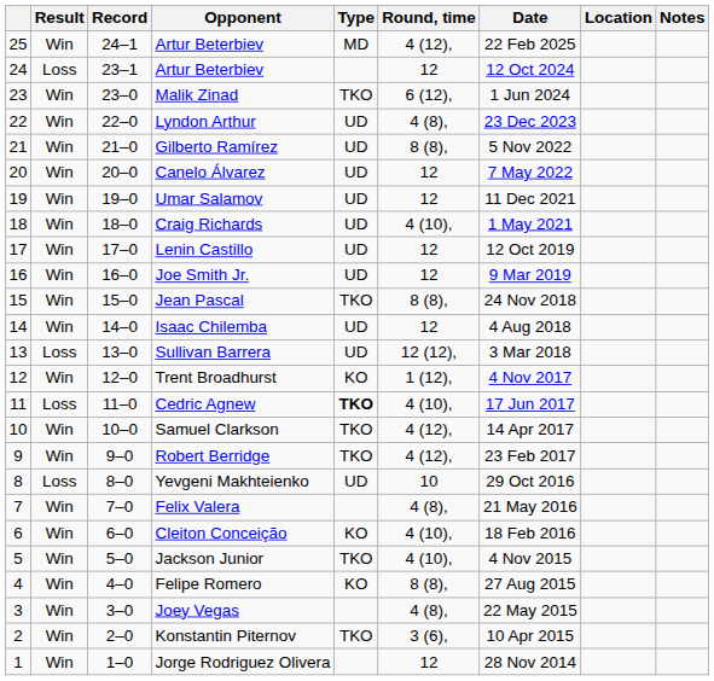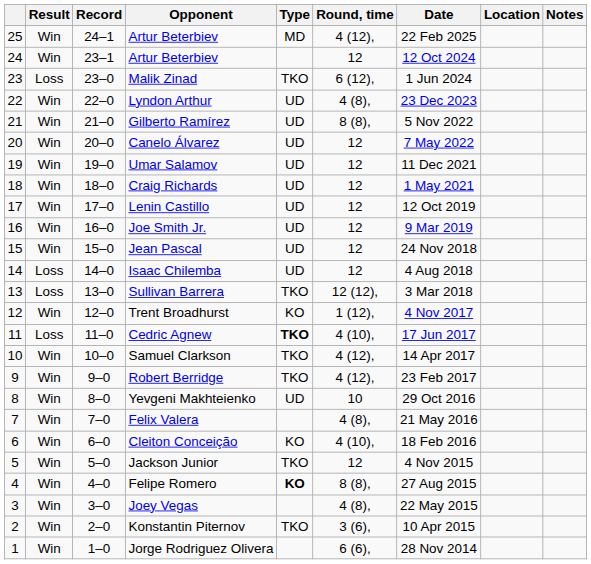 <table class=wikitable style=text-align:center>
 <tr>
 <th></th>
 <th>Result</th>
 <th>Record</th>
 <th>Opponent</th>
 <th>Type</th>
 <th>Round, time</th>
 <th>Date</th>
 <th>Location</th>
 <th>Notes</th>
 </tr>
 <tr>
 <td>25</td>
 <td>Win</td>
 <td>24–1</td>
 <td align=left><a href='#'>Artur Beterbiev</a></td>
 <td>MD</td>
 <td>4 (12), </td>
 <td>22 Feb 2025</td>
 <td align=left></td>
 <td align=left></td>
 </tr>
 <tr>
 <td>24</td>
-<td>Loss</td>
+<td>Win</td>
 <td>23–1</td>
 <td align=left><a href='#'>Artur Beterbiev</a></td>
 <td></td>
 <td>12</td>
 <td><a href='#'>12 Oct 2024</a></td>
 <td align=left></td>
 <td align=left></td>
 </tr>
 <tr>
 <td>23</td>
-<td>Win</td>
+<td>Loss</td>
 <td>23–0</td>
 <td align=left><a href='#'>Malik Zinad</a></td>
 <td>TKO</td>
 <td>6 (12), </td>
 <td>1 Jun 2024</td>
 <td align=left></td>
 <td align=left></td>
 </tr>
 <tr>
 <td>22</td>
 <td>Win</td>
 <td>22–0</td>
 <td align=left><a href='#'>Lyndon Arthur</a></td>
 <td>UD</td>
 <td>4 (8), </td>
 <td><a href='#'>23 Dec 2023</a></td>
 <td align=left></td>
 <td align=left></td>
 </tr>
 <tr>
 <td>21</td>
 <td>Win</td>
 <td>21–0</td>
 <td align=left><a href='#'>Gilberto Ramírez</a></td>
 <td>UD</td>
 <td>8 (8), </td>
 <td>5 Nov 2022</td>
 <td align=left></td>
 <td align=left></td>
 </tr>
 <tr>
 <td>20</td>
 <td>Win</td>
 <td>20–0</td>
 <td align=left><a href='#'>Canelo Álvarez</a></td>
 <td>UD</td>
 <td>12</td>
 <td><a href='#'>7 May 2022</a></td>
 <td align=left></td>
 <td align=left></td>
 </tr>
 <tr>
 <td>19</td>
 <td>Win</td>
 <td>19–0</td>
 <td align=left><a href='#'>Umar Salamov</a></td>
 <td>UD</td>
 <td>12</td>
 <td>11 Dec 2021</td>
 <td align=left></td>
 <td align=left></td>
 </tr>
 <tr>
 <td>18</td>
 <td>Win</td>
 <td>18–0</td>
 <td align=left><a href='#'>Craig Richards</a></td>
 <td>UD</td>
-<td>4 (10), </td>
+<td>12</td>
 <td><a href='#'>1 May 2021</a></td>
 <td align=left></td>
 <td align=left></td>
 </tr>
 <tr>
 <td>17</td>
 <td>Win</td>
 <td>17–0</td>
 <td align=left><a href='#'>Lenin Castillo</a></td>
 <td>UD</td>
 <td>12</td>
 <td>12 Oct 2019</td>
 <td align=left></td>
 <td align=left></td>
 </tr>
 <tr>
 <td>16</td>
 <td>Win</td>
 <td>16–0</td>
 <td align=left><a href='#'>Joe Smith Jr.</a></td>
 <td>UD</td>
 <td>12</td>
 <td><a href='#'>9 Mar 2019</a></td>
 <td align=left></td>
 <td align=left></td>
 </tr>
 <tr>
 <td>15</td>
 <td>Win</td>
 <td>15–0</td>
 <td align=left><a href='#'>Jean Pascal</a></td>
-<td>TKO</td>
-<td>8 (8), </td>
+<td>UD</td>
+<td>12</td>
 <td>24 Nov 2018</td>
 <td align=left></td>
 <td align=left></td>
 </tr>
 <tr>
 <td>14</td>
-<td>Win</td>
+<td>Loss</td>
 <td>14–0</td>
 <td align=left><a href='#'>Isaac Chilemba</a></td>
 <td>UD</td>
 <td>12</td>
 <td>4 Aug 2018</td>
 <td align=left></td>
 <td align=left></td>
 </tr>
 <tr>
 <td>13</td>
 <td>Loss</td>
 <td>13–0</td>
 <td align=left><a href='#'>Sullivan Barrera</a></td>
-<td>UD</td>
+<td>TKO</td>
 <td>12 (12), </td>
 <td>3 Mar 2018</td>
 <td align=left></td>
 <td align=left></td>
 </tr>
 <tr>
 <td>12</td>
 <td>Win</td>
 <td>12–0</td>
 <td align=left>Trent Broadhurst</td>
 <td>KO</td>
 <td>1 (12), </td>
 <td><a href='#'>4 Nov 2017</a></td>
 <td align=left></td>
 <td align=left></td>
 </tr>
 <tr>
 <td>11</td>
 <td>Loss</td>
 <td>11–0</td>
 <td align=left><a href='#'>Cedric Agnew</a></td>
 <td><strong>TKO</strong></td>
 <td>4 (10), </td>
 <td><a href='#'>17 Jun 2017</a></td>
 <td align=left></td>
 <td align=left></td>
 </tr>
 <tr>
 <td>10</td>
 <td>Win</td>
 <td>10–0</td>
 <td align=left>Samuel Clarkson</td>
 <td>TKO</td>
 <td>4 (12), </td>
 <td>14 Apr 2017</td>
 <td align=left></td>
 <td align=left></td>
 </tr>
 <tr>
 <td>9</td>
 <td>Win</td>
 <td>9–0</td>
 <td align=left><a href='#'>Robert Berridge</a></td>
 <td>TKO</td>
 <td>4 (12), </td>
 <td>23 Feb 2017</td>
 <td align=left></td>
 <td align=left></td>
 </tr>
 <tr>
 <td>8</td>
-<td>Loss</td>
+<td>Win</td>
 <td>8–0</td>
 <td align=left>Yevgeni Makhteienko</td>
 <td>UD</td>
 <td>10</td>
 <td>29 Oct 2016</td>
 <td align=left></td>
 <td align=left></td>
 </tr>
 <tr>
 <td>7</td>
 <td>Win</td>
 <td>7–0</td>
 <td align=left><a href='#'>Felix Valera</a></td>
 <td></td>
 <td>4 (8), </td>
 <td>21 May 2016</td>
 <td align=left></td>
 <td align=left></td>
 </tr>
 <tr>
 <td>6</td>
 <td>Win</td>
 <td>6–0</td>
 <td align=left><a href='#'>Cleiton Conceição</a></td>
 <td>KO</td>
 <td>4 (10), </td>
 <td>18 Feb 2016</td>
 <td align=left></td>
 <td align=left></td>
 </tr>
 <tr>
 <td>5</td>
 <td>Win</td>
 <td>5–0</td>
 <td align=left>Jackson Junior</td>
 <td>TKO</td>
-<td>4 (10), </td>
+<td>12</td>
 <td>4 Nov 2015</td>
 <td align=left></td>
 <td align=left></td>
 </tr>
 <tr>
 <td>4</td>
 <td>Win</td>
 <td>4–0</td>
 <td align=left>Felipe Romero</td>
-<td>KO</td>
+<td><strong>KO</strong></td>
 <td>8 (8), </td>
 <td>27 Aug 2015</td>
 <td align=left></td>
 <td align=left></td>
 </tr>
 <tr>
 <td>3</td>
 <td>Win</td>
 <td>3–0</td>
 <td align=left><a href='#'>Joey Vegas</a></td>
 <td></td>
 <td>4 (8), </td>
 <td>22 May 2015</td>
 <td align=left></td>
 <td align=left></td>
 </tr>
 <tr>
 <td>2</td>
 <td>Win</td>
 <td>2–0</td>
 <td align=left>Konstantin Piternov</td>
 <td>TKO</td>
 <td>3 (6), </td>
 <td>10 Apr 2015</td>
 <td align=left></td>
 <td align=left></td>
 </tr>
 <tr>
 <td>1</td>
 <td>Win</td>
 <td>1–0</td>
 <td align=left>Jorge Rodriguez Olivera</td>
 <td></td>
-<td>12</td>
+<td>6 (6), </td>
 <td>28 Nov 2014</td>
 <td align=left></td>
 <td align=left></td>
 </tr>
 </table>
